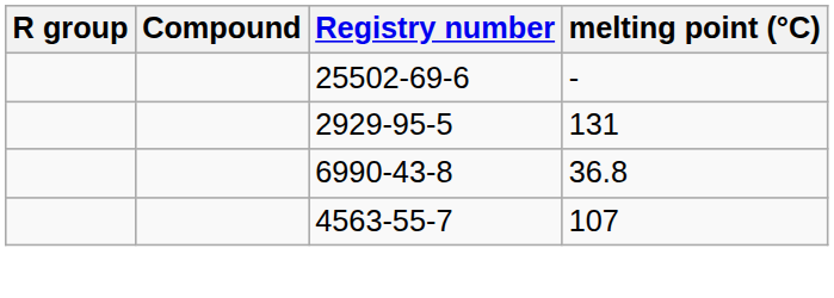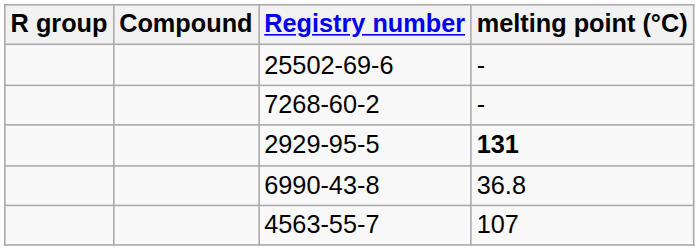 <table class="wikitable">
 <tr>
 <th>R group</th>
 <th>Compound</th>
 <th><a href='#'>Registry number</a></th>
 <th>melting point (°C)</th>
 </tr>
 <tr>
 <td></td>
 <td></td>
 <td>25502-69-6</td>
 <td>-</td>
 </tr>
 <tr>
 <td></td>
 <td></td>
+<td>7268-60-2</td>
+<td>-</td>
+</tr>
+<tr>
+<td></td>
+<td></td>
 <td>2929-95-5</td>
-<td>131</td>
+<td><strong>131</strong></td>
 </tr>
 <tr>
 <td></td>
 <td></td>
 <td>6990-43-8</td>
 <td>36.8</td>
 </tr>
 <tr>
 <td></td>
 <td></td>
 <td>4563-55-7</td>
 <td>107</td>
 </tr>
 </table>
